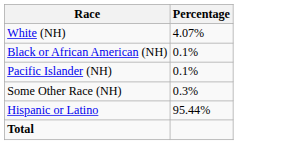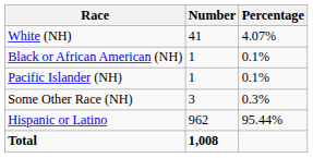 <table class="wikitable">
 <tr>
 <th>Race</th>
+<th>Number</th>
 <th>Percentage</th>
 </tr>
 <tr>
 <td><a href='#'>White</a> (NH)</td>
+<td>41</td>
 <td>4.07%</td>
 </tr>
 <tr>
 <td><a href='#'>Black or African American</a> (NH)</td>
+<td>1</td>
 <td>0.1%</td>
 </tr>
 <tr>
 <td><a href='#'>Pacific Islander</a> (NH)</td>
+<td>1</td>
 <td>0.1%</td>
 </tr>
 <tr>
 <td>Some Other Race (NH)</td>
+<td>3</td>
 <td>0.3%</td>
 </tr>
 <tr>
 <td><a href='#'>Hispanic or Latino</a></td>
+<td>962</td>
 <td>95.44%</td>
 </tr>
 <tr>
 <td><strong>Total</strong></td>
+<td><strong>1,008</strong></td>
 <td></td>
 </tr>
 </table>
